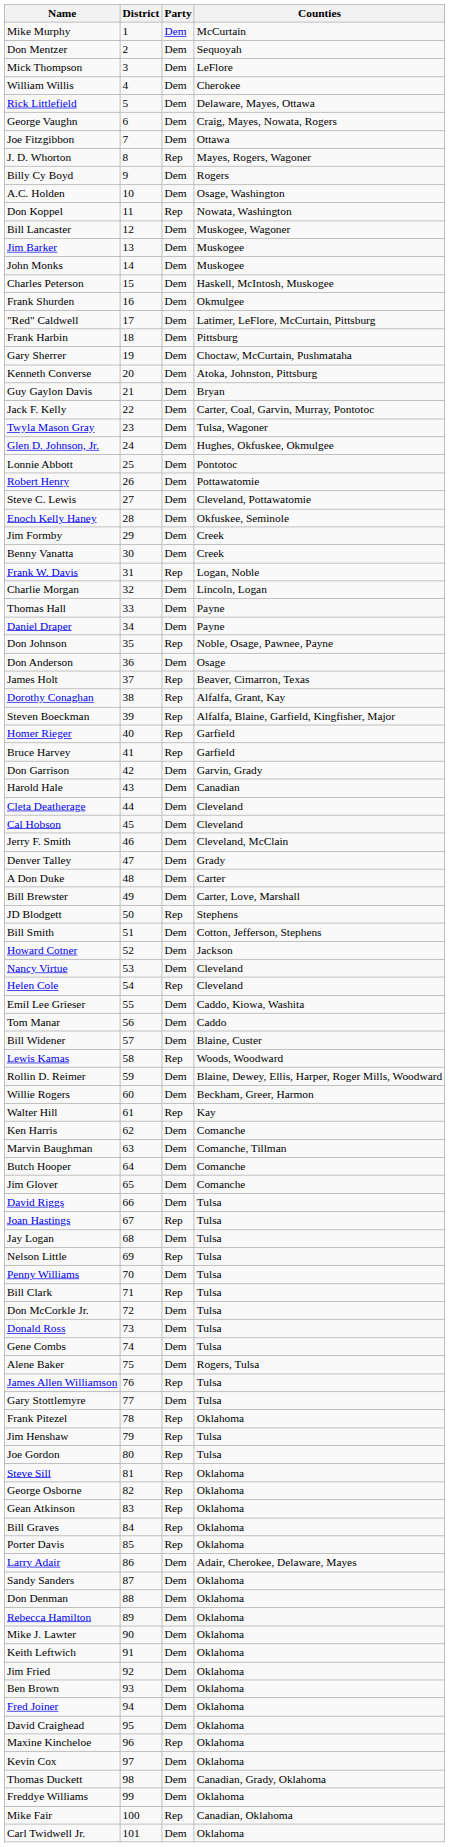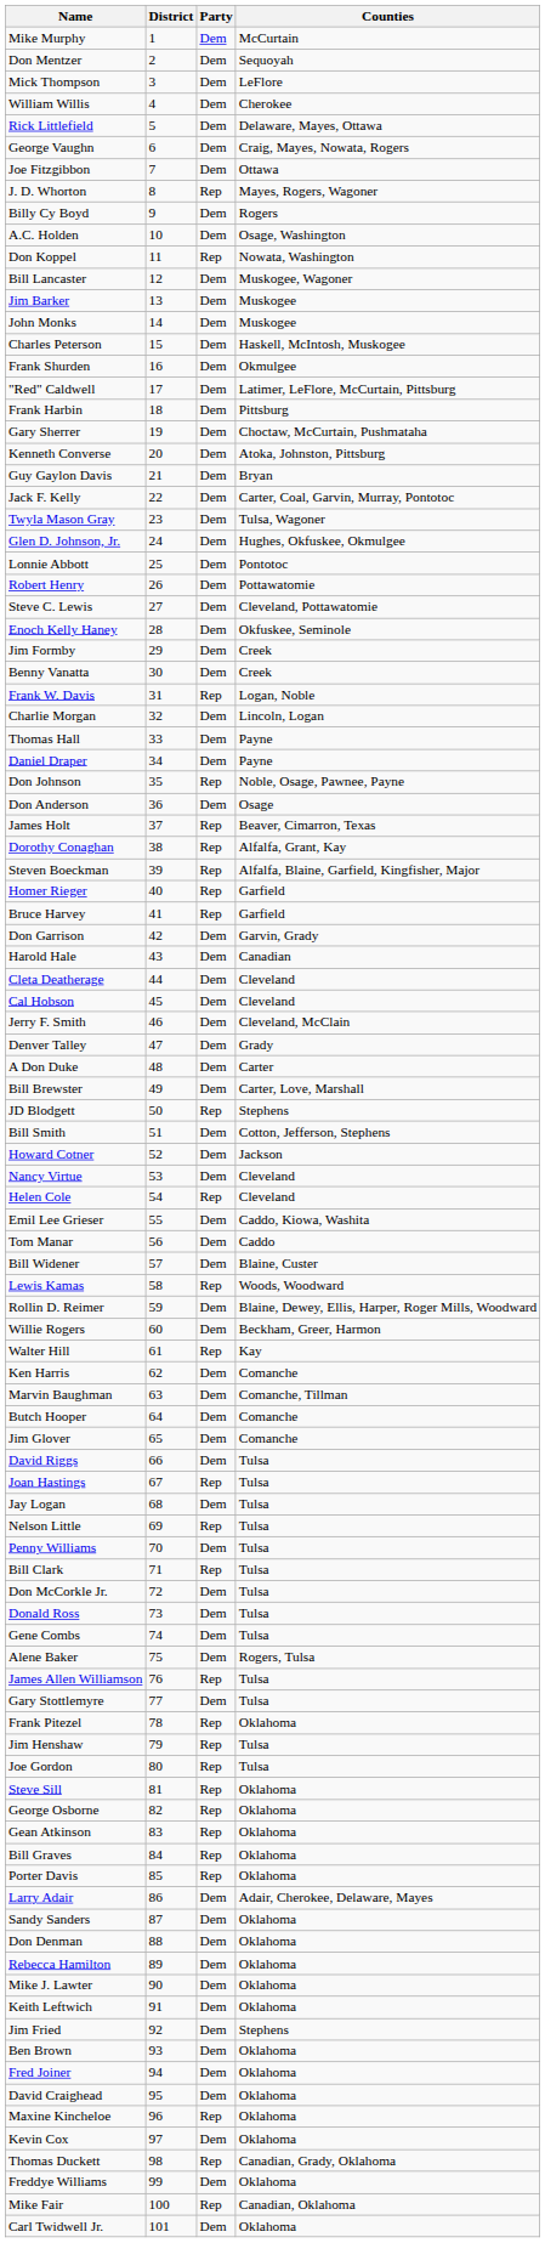 <table class="wikitable sortable">
 <tr>
 <th>Name</th>
 <th>District</th>
 <th>Party</th>
 <th>Counties</th>
 </tr>
 <tr>
 <td>Mike Murphy</td>
 <td>1</td>
 <td><a href='#'>Dem</a></td>
 <td>McCurtain</td>
 </tr>
 <tr>
 <td>Don Mentzer</td>
 <td>2</td>
 <td>Dem</td>
 <td>Sequoyah</td>
 </tr>
 <tr>
 <td>Mick Thompson</td>
 <td>3</td>
 <td>Dem</td>
 <td>LeFlore</td>
 </tr>
 <tr>
 <td>William Willis</td>
 <td>4</td>
 <td>Dem</td>
 <td>Cherokee</td>
 </tr>
 <tr>
 <td><a href='#'>Rick Littlefield</a></td>
 <td>5</td>
 <td>Dem</td>
 <td>Delaware, Mayes, Ottawa</td>
 </tr>
 <tr>
 <td>George Vaughn</td>
 <td>6</td>
 <td>Dem</td>
 <td>Craig, Mayes, Nowata, Rogers</td>
 </tr>
 <tr>
 <td>Joe Fitzgibbon</td>
 <td>7</td>
 <td>Dem</td>
 <td>Ottawa</td>
 </tr>
 <tr>
 <td>J. D. Whorton</td>
 <td>8</td>
 <td>Rep</td>
 <td>Mayes, Rogers, Wagoner</td>
 </tr>
 <tr>
 <td>Billy Cy Boyd</td>
 <td>9</td>
 <td>Dem</td>
 <td>Rogers</td>
 </tr>
 <tr>
 <td>A.C. Holden</td>
 <td>10</td>
 <td>Dem</td>
 <td>Osage, Washington</td>
 </tr>
 <tr>
 <td>Don Koppel</td>
 <td>11</td>
 <td>Rep</td>
 <td>Nowata, Washington</td>
 </tr>
 <tr>
 <td>Bill Lancaster</td>
 <td>12</td>
 <td>Dem</td>
 <td>Muskogee, Wagoner</td>
 </tr>
 <tr>
 <td><a href='#'>Jim Barker</a></td>
 <td>13</td>
 <td>Dem</td>
 <td>Muskogee</td>
 </tr>
 <tr>
 <td>John Monks</td>
 <td>14</td>
 <td>Dem</td>
 <td>Muskogee</td>
 </tr>
 <tr>
 <td>Charles Peterson</td>
 <td>15</td>
 <td>Dem</td>
 <td>Haskell, McIntosh, Muskogee</td>
 </tr>
 <tr>
 <td>Frank Shurden</td>
 <td>16</td>
 <td>Dem</td>
 <td>Okmulgee</td>
 </tr>
 <tr>
 <td>"Red" Caldwell</td>
 <td>17</td>
 <td>Dem</td>
 <td>Latimer, LeFlore, McCurtain, Pittsburg</td>
 </tr>
 <tr>
 <td>Frank Harbin</td>
 <td>18</td>
 <td>Dem</td>
 <td>Pittsburg</td>
 </tr>
 <tr>
 <td>Gary Sherrer</td>
 <td>19</td>
 <td>Dem</td>
 <td>Choctaw, McCurtain, Pushmataha</td>
 </tr>
 <tr>
 <td>Kenneth Converse</td>
 <td>20</td>
 <td>Dem</td>
 <td>Atoka, Johnston, Pittsburg</td>
 </tr>
 <tr>
 <td>Guy Gaylon Davis</td>
 <td>21</td>
 <td>Dem</td>
 <td>Bryan</td>
 </tr>
 <tr>
 <td>Jack F. Kelly</td>
 <td>22</td>
 <td>Dem</td>
 <td>Carter, Coal, Garvin, Murray, Pontotoc</td>
 </tr>
 <tr>
 <td><a href='#'>Twyla Mason Gray</a></td>
 <td>23</td>
 <td>Dem</td>
 <td>Tulsa, Wagoner</td>
 </tr>
 <tr>
 <td><a href='#'>Glen D. Johnson, Jr.</a></td>
 <td>24</td>
 <td>Dem</td>
 <td>Hughes, Okfuskee, Okmulgee</td>
 </tr>
 <tr>
 <td>Lonnie Abbott</td>
 <td>25</td>
 <td>Dem</td>
 <td>Pontotoc</td>
 </tr>
 <tr>
 <td><a href='#'>Robert Henry</a></td>
 <td>26</td>
 <td>Dem</td>
 <td>Pottawatomie</td>
 </tr>
 <tr>
 <td>Steve C. Lewis</td>
 <td>27</td>
 <td>Dem</td>
 <td>Cleveland, Pottawatomie</td>
 </tr>
 <tr>
 <td><a href='#'>Enoch Kelly Haney</a></td>
 <td>28</td>
 <td>Dem</td>
 <td>Okfuskee, Seminole</td>
 </tr>
 <tr>
 <td>Jim Formby</td>
 <td>29</td>
 <td>Dem</td>
 <td>Creek</td>
 </tr>
 <tr>
 <td>Benny Vanatta</td>
 <td>30</td>
 <td>Dem</td>
 <td>Creek</td>
 </tr>
 <tr>
 <td><a href='#'>Frank W. Davis</a></td>
 <td>31</td>
 <td>Rep</td>
 <td>Logan, Noble</td>
 </tr>
 <tr>
 <td>Charlie Morgan</td>
 <td>32</td>
 <td>Dem</td>
 <td>Lincoln, Logan</td>
 </tr>
 <tr>
 <td>Thomas Hall</td>
 <td>33</td>
 <td>Dem</td>
 <td>Payne</td>
 </tr>
 <tr>
 <td><a href='#'>Daniel Draper</a></td>
 <td>34</td>
 <td>Dem</td>
 <td>Payne</td>
 </tr>
 <tr>
 <td>Don Johnson</td>
 <td>35</td>
 <td>Rep</td>
 <td>Noble, Osage, Pawnee, Payne</td>
 </tr>
 <tr>
 <td>Don Anderson</td>
 <td>36</td>
 <td>Dem</td>
 <td>Osage</td>
 </tr>
 <tr>
 <td>James Holt</td>
 <td>37</td>
 <td>Rep</td>
 <td>Beaver, Cimarron, Texas</td>
 </tr>
 <tr>
 <td><a href='#'>Dorothy Conaghan</a></td>
 <td>38</td>
 <td>Rep</td>
 <td>Alfalfa, Grant, Kay</td>
 </tr>
 <tr>
 <td>Steven Boeckman</td>
 <td>39</td>
 <td>Rep</td>
 <td>Alfalfa, Blaine, Garfield, Kingfisher, Major</td>
 </tr>
 <tr>
 <td><a href='#'>Homer Rieger</a></td>
 <td>40</td>
 <td>Rep</td>
 <td>Garfield</td>
 </tr>
 <tr>
 <td>Bruce Harvey</td>
 <td>41</td>
 <td>Rep</td>
 <td>Garfield</td>
 </tr>
 <tr>
 <td>Don Garrison</td>
 <td>42</td>
 <td>Dem</td>
 <td>Garvin, Grady</td>
 </tr>
 <tr>
 <td>Harold Hale</td>
 <td>43</td>
 <td>Dem</td>
 <td>Canadian</td>
 </tr>
 <tr>
 <td><a href='#'>Cleta Deatherage</a></td>
 <td>44</td>
 <td>Dem</td>
 <td>Cleveland</td>
 </tr>
 <tr>
 <td><a href='#'>Cal Hobson</a></td>
 <td>45</td>
 <td>Dem</td>
 <td>Cleveland</td>
 </tr>
 <tr>
 <td>Jerry F. Smith</td>
 <td>46</td>
 <td>Dem</td>
 <td>Cleveland, McClain</td>
 </tr>
 <tr>
 <td>Denver Talley</td>
 <td>47</td>
 <td>Dem</td>
 <td>Grady</td>
 </tr>
 <tr>
 <td>A Don Duke</td>
 <td>48</td>
 <td>Dem</td>
 <td>Carter</td>
 </tr>
 <tr>
 <td>Bill Brewster</td>
 <td>49</td>
 <td>Dem</td>
 <td>Carter, Love, Marshall</td>
 </tr>
 <tr>
 <td>JD Blodgett</td>
 <td>50</td>
 <td>Rep</td>
 <td>Stephens</td>
 </tr>
 <tr>
 <td>Bill Smith</td>
 <td>51</td>
 <td>Dem</td>
 <td>Cotton, Jefferson, Stephens</td>
 </tr>
 <tr>
 <td><a href='#'>Howard Cotner</a></td>
 <td>52</td>
 <td>Dem</td>
 <td>Jackson</td>
 </tr>
 <tr>
 <td><a href='#'>Nancy Virtue</a></td>
 <td>53</td>
 <td>Dem</td>
 <td>Cleveland</td>
 </tr>
 <tr>
 <td><a href='#'>Helen Cole</a></td>
 <td>54</td>
 <td>Rep</td>
 <td>Cleveland</td>
 </tr>
 <tr>
 <td>Emil Lee Grieser</td>
 <td>55</td>
 <td>Dem</td>
 <td>Caddo, Kiowa, Washita</td>
 </tr>
 <tr>
 <td>Tom Manar</td>
 <td>56</td>
 <td>Dem</td>
 <td>Caddo</td>
 </tr>
 <tr>
 <td>Bill Widener</td>
 <td>57</td>
 <td>Dem</td>
 <td>Blaine, Custer</td>
 </tr>
 <tr>
 <td><a href='#'>Lewis Kamas</a></td>
 <td>58</td>
 <td>Rep</td>
 <td>Woods, Woodward</td>
 </tr>
 <tr>
 <td>Rollin D. Reimer</td>
 <td>59</td>
 <td>Dem</td>
 <td>Blaine, Dewey, Ellis, Harper, Roger Mills, Woodward</td>
 </tr>
 <tr>
 <td>Willie Rogers</td>
 <td>60</td>
 <td>Dem</td>
 <td>Beckham, Greer, Harmon</td>
 </tr>
 <tr>
 <td>Walter Hill</td>
 <td>61</td>
 <td>Rep</td>
 <td>Kay</td>
 </tr>
 <tr>
 <td>Ken Harris</td>
 <td>62</td>
 <td>Dem</td>
 <td>Comanche</td>
 </tr>
 <tr>
 <td>Marvin Baughman</td>
 <td>63</td>
 <td>Dem</td>
 <td>Comanche, Tillman</td>
 </tr>
 <tr>
 <td>Butch Hooper</td>
 <td>64</td>
 <td>Dem</td>
 <td>Comanche</td>
 </tr>
 <tr>
 <td>Jim Glover</td>
 <td>65</td>
 <td>Dem</td>
 <td>Comanche</td>
 </tr>
 <tr>
 <td><a href='#'>David Riggs</a></td>
 <td>66</td>
 <td>Dem</td>
 <td>Tulsa</td>
 </tr>
 <tr>
 <td><a href='#'>Joan Hastings</a></td>
 <td>67</td>
 <td>Rep</td>
 <td>Tulsa</td>
 </tr>
 <tr>
 <td>Jay Logan</td>
 <td>68</td>
 <td>Dem</td>
 <td>Tulsa</td>
 </tr>
 <tr>
 <td>Nelson Little</td>
 <td>69</td>
 <td>Rep</td>
 <td>Tulsa</td>
 </tr>
 <tr>
 <td><a href='#'>Penny Williams</a></td>
 <td>70</td>
 <td>Dem</td>
 <td>Tulsa</td>
 </tr>
 <tr>
 <td>Bill Clark</td>
 <td>71</td>
 <td>Rep</td>
 <td>Tulsa</td>
 </tr>
 <tr>
 <td>Don McCorkle Jr.</td>
 <td>72</td>
 <td>Dem</td>
 <td>Tulsa</td>
 </tr>
 <tr>
 <td><a href='#'>Donald Ross</a></td>
 <td>73</td>
 <td>Dem</td>
 <td>Tulsa</td>
 </tr>
 <tr>
 <td>Gene Combs</td>
 <td>74</td>
 <td>Dem</td>
 <td>Tulsa</td>
 </tr>
 <tr>
 <td>Alene Baker</td>
 <td>75</td>
 <td>Dem</td>
 <td>Rogers, Tulsa</td>
 </tr>
 <tr>
 <td><a href='#'>James Allen Williamson</a></td>
 <td>76</td>
 <td>Rep</td>
 <td>Tulsa</td>
 </tr>
 <tr>
 <td>Gary Stottlemyre</td>
 <td>77</td>
 <td>Dem</td>
 <td>Tulsa</td>
 </tr>
 <tr>
 <td>Frank Pitezel</td>
 <td>78</td>
 <td>Rep</td>
 <td>Oklahoma</td>
 </tr>
 <tr>
 <td>Jim Henshaw</td>
 <td>79</td>
 <td>Rep</td>
 <td>Tulsa</td>
 </tr>
 <tr>
 <td>Joe Gordon</td>
 <td>80</td>
 <td>Rep</td>
 <td>Tulsa</td>
 </tr>
 <tr>
 <td><a href='#'>Steve Sill</a></td>
 <td>81</td>
 <td>Rep</td>
 <td>Oklahoma</td>
 </tr>
 <tr>
 <td>George Osborne</td>
 <td>82</td>
 <td>Rep</td>
 <td>Oklahoma</td>
 </tr>
 <tr>
 <td>Gean Atkinson</td>
 <td>83</td>
 <td>Rep</td>
 <td>Oklahoma</td>
 </tr>
 <tr>
 <td>Bill Graves</td>
 <td>84</td>
 <td>Rep</td>
 <td>Oklahoma</td>
 </tr>
 <tr>
 <td>Porter Davis</td>
 <td>85</td>
 <td>Rep</td>
 <td>Oklahoma</td>
 </tr>
 <tr>
 <td><a href='#'>Larry Adair</a></td>
 <td>86</td>
 <td>Dem</td>
 <td>Adair, Cherokee, Delaware, Mayes</td>
 </tr>
 <tr>
 <td>Sandy Sanders</td>
 <td>87</td>
 <td>Dem</td>
 <td>Oklahoma</td>
 </tr>
 <tr>
 <td>Don Denman</td>
 <td>88</td>
 <td>Dem</td>
 <td>Oklahoma</td>
 </tr>
 <tr>
 <td><a href='#'>Rebecca Hamilton</a></td>
 <td>89</td>
 <td>Dem</td>
 <td>Oklahoma</td>
 </tr>
 <tr>
 <td>Mike J. Lawter</td>
 <td>90</td>
 <td>Dem</td>
 <td>Oklahoma</td>
 </tr>
 <tr>
 <td>Keith Leftwich</td>
 <td>91</td>
 <td>Dem</td>
 <td>Oklahoma</td>
 </tr>
 <tr>
 <td>Jim Fried</td>
 <td>92</td>
 <td>Dem</td>
-<td>Oklahoma</td>
+<td>Stephens</td>
 </tr>
 <tr>
 <td>Ben Brown</td>
 <td>93</td>
 <td>Dem</td>
 <td>Oklahoma</td>
 </tr>
 <tr>
 <td><a href='#'>Fred Joiner</a></td>
 <td>94</td>
 <td>Dem</td>
 <td>Oklahoma</td>
 </tr>
 <tr>
 <td>David Craighead</td>
 <td>95</td>
 <td>Dem</td>
 <td>Oklahoma</td>
 </tr>
 <tr>
 <td>Maxine Kincheloe</td>
 <td>96</td>
 <td>Rep</td>
 <td>Oklahoma</td>
 </tr>
 <tr>
 <td>Kevin Cox</td>
 <td>97</td>
 <td>Dem</td>
 <td>Oklahoma</td>
 </tr>
 <tr>
 <td>Thomas Duckett</td>
 <td>98</td>
-<td>Dem</td>
+<td>Rep</td>
 <td>Canadian, Grady, Oklahoma</td>
 </tr>
 <tr>
 <td>Freddye Williams</td>
 <td>99</td>
 <td>Dem</td>
 <td>Oklahoma</td>
 </tr>
 <tr>
 <td>Mike Fair</td>
 <td>100</td>
 <td>Rep</td>
 <td>Canadian, Oklahoma</td>
 </tr>
 <tr>
 <td>Carl Twidwell Jr.</td>
 <td>101</td>
 <td>Dem</td>
 <td>Oklahoma</td>
 </tr>
 </table>
